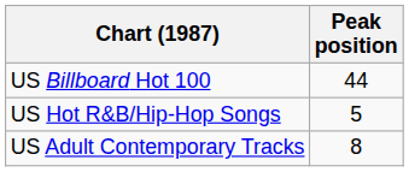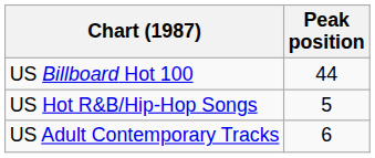 <table class="wikitable">
 <tr>
 <th align="left">Chart (1987)</th>
 <th align="center">Peak<br>position</th>
 </tr>
 <tr>
 <td align="left">US <a href='#'><em>Billboard</em> Hot 100</a></td>
 <td align="center">44</td>
 </tr>
 <tr>
 <td align="left">US <a href='#'>Hot R&B/Hip-Hop Songs</a></td>
 <td align="center">5</td>
 </tr>
 <tr>
 <td align="left">US <a href='#'>Adult Contemporary Tracks</a></td>
-<td align="center">8</td>
+<td align="center">6</td>
 </tr>
 </table>
